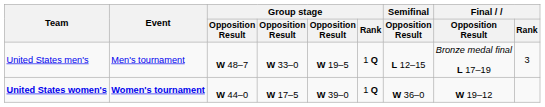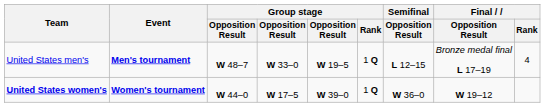 <table class=wikitable style=font-size:90%;text-align:center>
 <tr>
 <th rowspan=2>Team</th>
 <th rowspan=2>Event</th>
 <th colspan=4>Group stage</th>
 <th>Semifinal</th>
 <th colspan=2>Final /  / </th>
 </tr>
 <tr style=font-size:95%>
 <th>Opposition<br>Result</th>
 <th>Opposition<br>Result</th>
 <th>Opposition<br>Result</th>
 <th>Rank</th>
 <th>Opposition<br>Result</th>
 <th>Opposition<br>Result</th>
 <th>Rank</th>
 </tr>
 <tr>
 <td align=left><a href='#'>United States men's</a></td>
-<td align=left><a href='#'>Men's tournament</a></td>
+<td align=left><strong><a href='#'>Men's tournament</a></strong></td>
 <td><br><strong>W</strong> 48–7</td>
 <td><br><strong>W</strong> 33–0</td>
 <td><br><strong>W</strong> 19–5</td>
 <td>1 <strong>Q</strong></td>
 <td><br><strong>L</strong> 12–15</td>
 <td><em>Bronze medal final</em><br><br><strong>L</strong> 17–19</td>
-<td>3</td>
+<td>4</td>
 </tr>
 <tr>
 <td align=left><strong><a href='#'>United States women's</a></strong></td>
 <td align=left><strong><a href='#'>Women's tournament</a></strong></td>
 <td><br><strong>W</strong> 44–0</td>
 <td><br><strong>W</strong> 17–5</td>
 <td><br><strong>W</strong> 39–0</td>
 <td>1 <strong>Q</strong></td>
 <td><br><strong>W</strong> 36–0</td>
 <td><br><strong>W</strong> 19–12</td>
 <td></td>
 </tr>
 </table>
